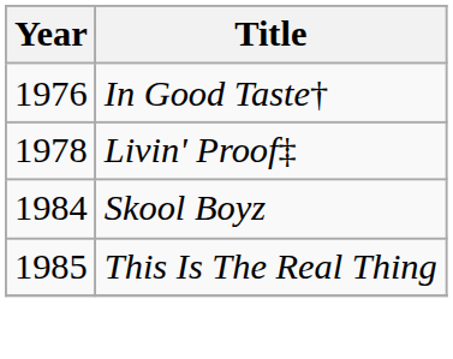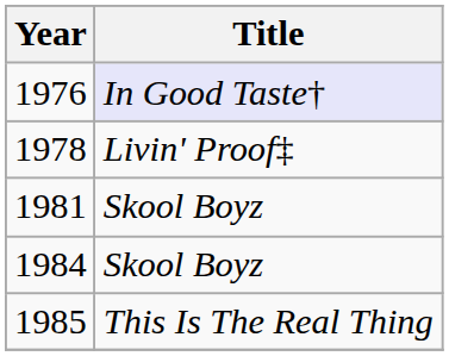 <table class="wikitable" border="1">
 <tr>
 <th>Year</th>
 <th>Title</th>
 </tr>
 <tr>
 <td>1976</td>
-<td><em>In Good Taste</em>†</td>
+<td style="background: lavender;"><em>In Good Taste</em>†</td>
 </tr>
 <tr>
 <td>1978</td>
 <td><em>Livin' Proof</em>‡</td>
+</tr>
+<tr>
+<td>1981</td>
+<td><em>Skool Boyz</em></td>
 </tr>
 <tr>
 <td>1984</td>
 <td><em>Skool Boyz</em></td>
 </tr>
 <tr>
 <td>1985</td>
 <td><em>This Is The Real Thing</em></td>
 </tr>
 <tr>
 </tr>
 </table>
